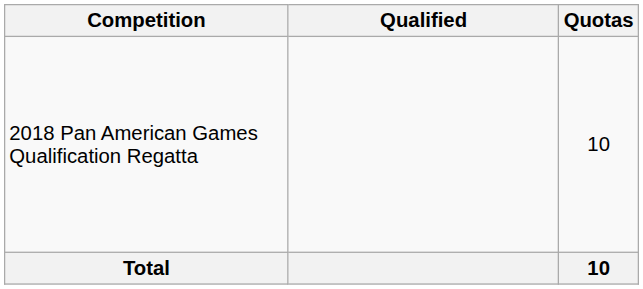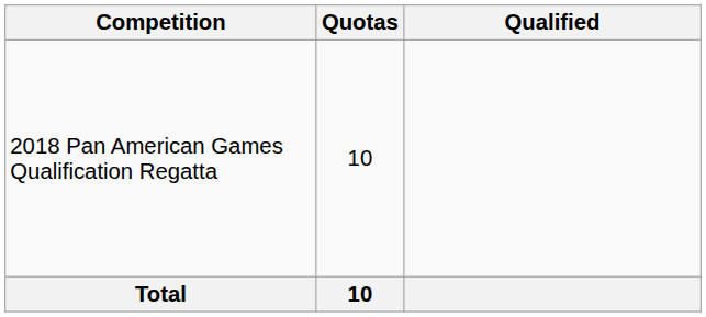 <table class = "wikitable" width=500>
 <tr>
 <th width=300>Competition</th>
+<th width=8≠0>Quotas</th>
 <th width=300>Qualified</th>
-<th width=8≠0>Quotas</th>
 </tr>
 <tr>
 <td>2018 Pan American Games Qualification Regatta</td>
+<td align="center">10</td>
 <td> <br> <br><br><br><br><br><br><br><br></td>
-<td align="center">10</td>
 </tr>
 <tr>
 <th>Total</th>
+<th>10</th>
 <th></th>
-<th>10</th>
 </tr>
 </table>
